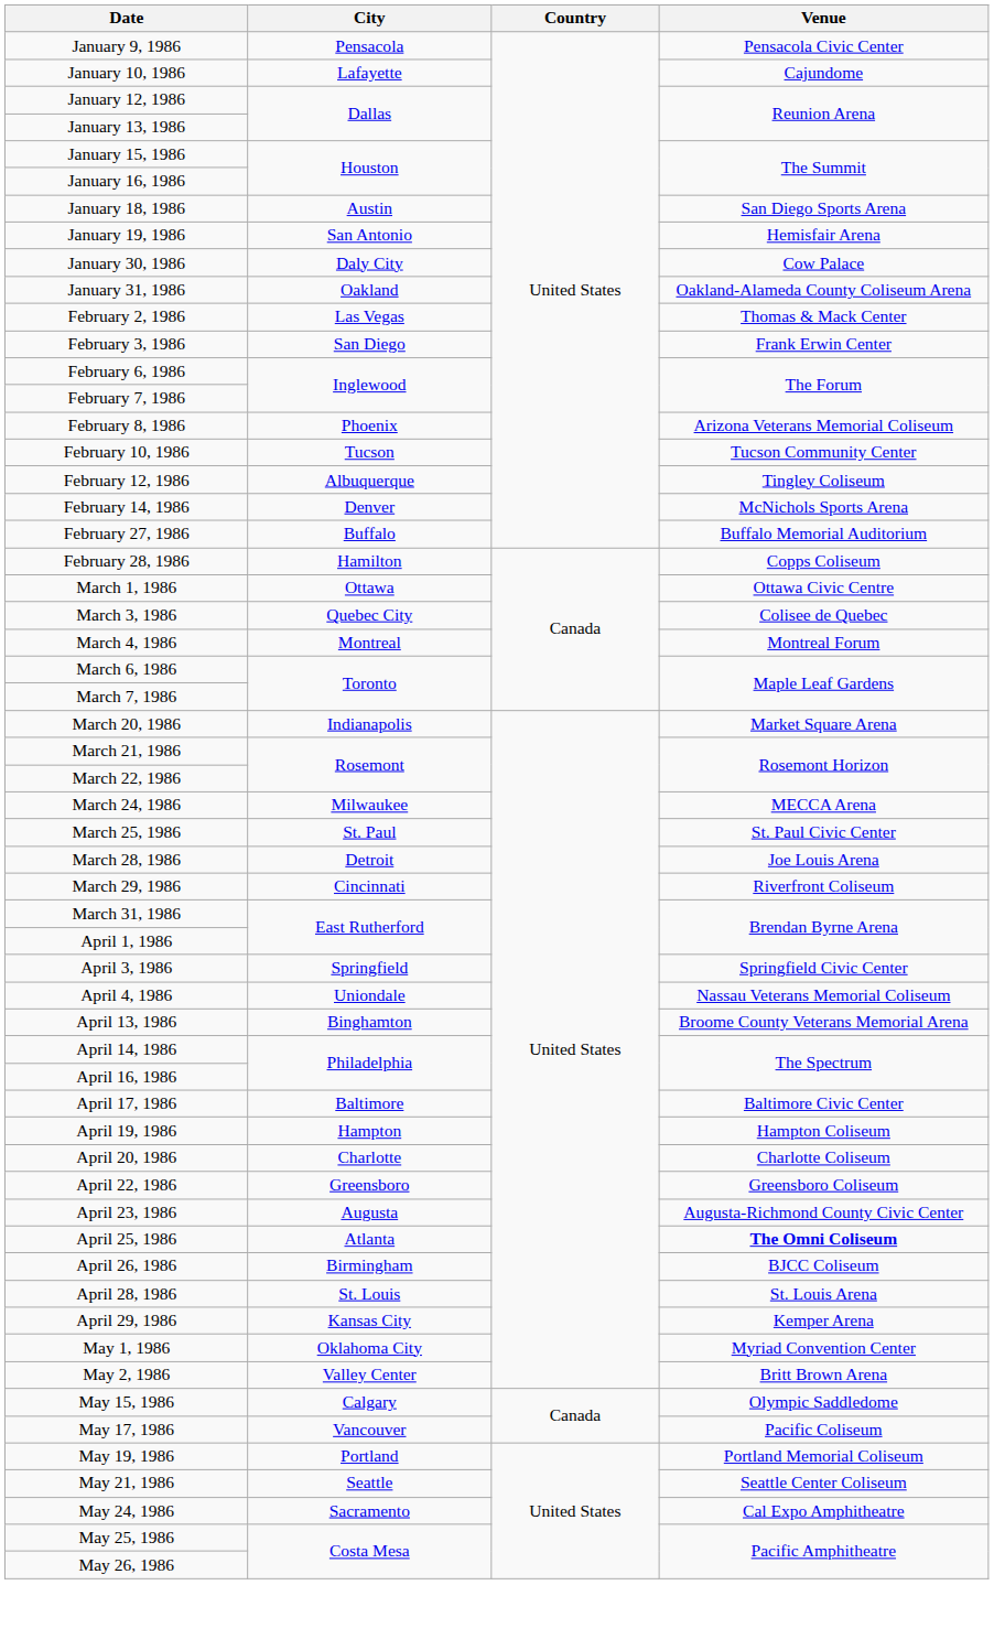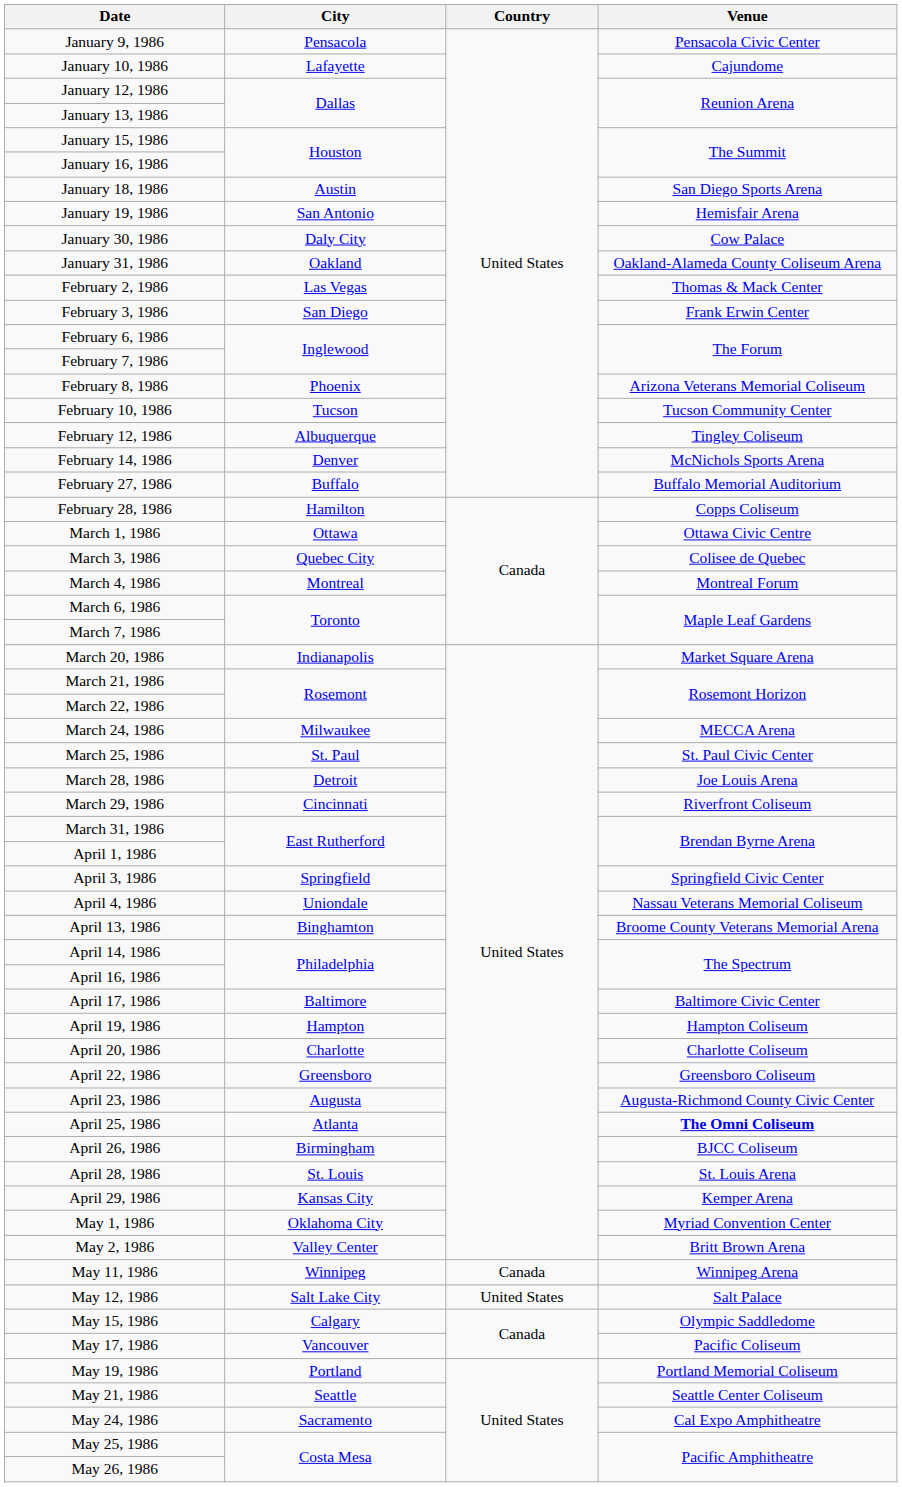 <table class="wikitable" style="text-align:center;">
 <tr>
 <th style="width:220px;">Date</th>
 <th style="width:220px;">City</th>
 <th style="width:150px;">Country</th>
 <th style="width:300px;">Venue</th>
 </tr>
 <tr>
 <td>January 9, 1986</td>
 <td><a href='#'>Pensacola</a></td>
 <td rowspan="19">United States</td>
 <td><a href='#'>Pensacola Civic Center</a></td>
 </tr>
 <tr>
 <td>January 10, 1986</td>
 <td><a href='#'>Lafayette</a></td>
 <td><a href='#'>Cajundome</a></td>
 </tr>
 <tr>
 <td>January 12, 1986</td>
 <td rowspan="2"><a href='#'>Dallas</a></td>
 <td rowspan="2"><a href='#'>Reunion Arena</a></td>
 </tr>
 <tr>
 <td>January 13, 1986</td>
 </tr>
 <tr>
 <td>January 15, 1986</td>
 <td rowspan="2"><a href='#'>Houston</a></td>
 <td rowspan="2"><a href='#'>The Summit</a></td>
 </tr>
 <tr>
 <td>January 16, 1986</td>
 </tr>
 <tr>
 <td>January 18, 1986</td>
 <td><a href='#'>Austin</a></td>
 <td><a href='#'>San Diego Sports Arena</a></td>
 </tr>
 <tr>
 <td>January 19, 1986</td>
 <td><a href='#'>San Antonio</a></td>
 <td><a href='#'>Hemisfair Arena</a></td>
 </tr>
 <tr>
 <td>January 30, 1986</td>
 <td><a href='#'>Daly City</a></td>
 <td><a href='#'>Cow Palace</a></td>
 </tr>
 <tr>
 <td>January 31, 1986</td>
 <td><a href='#'>Oakland</a></td>
 <td><a href='#'>Oakland-Alameda County Coliseum Arena</a></td>
 </tr>
 <tr>
 <td>February 2, 1986</td>
 <td><a href='#'>Las Vegas</a></td>
 <td><a href='#'>Thomas & Mack Center</a></td>
 </tr>
 <tr>
 <td>February 3, 1986</td>
 <td><a href='#'>San Diego</a></td>
 <td><a href='#'>Frank Erwin Center</a></td>
 </tr>
 <tr>
 <td>February 6, 1986</td>
 <td rowspan="2"><a href='#'>Inglewood</a></td>
 <td rowspan="2"><a href='#'>The Forum</a></td>
 </tr>
 <tr>
 <td>February 7, 1986</td>
 </tr>
 <tr>
 <td>February 8, 1986</td>
 <td><a href='#'>Phoenix</a></td>
 <td><a href='#'>Arizona Veterans Memorial Coliseum</a></td>
 </tr>
 <tr>
 <td>February 10, 1986</td>
 <td><a href='#'>Tucson</a></td>
 <td><a href='#'>Tucson Community Center</a></td>
 </tr>
 <tr>
 <td>February 12, 1986</td>
 <td><a href='#'>Albuquerque</a></td>
 <td><a href='#'>Tingley Coliseum</a></td>
 </tr>
 <tr>
 <td>February 14, 1986</td>
 <td><a href='#'>Denver</a></td>
 <td><a href='#'>McNichols Sports Arena</a></td>
 </tr>
 <tr>
 <td>February 27, 1986</td>
 <td><a href='#'>Buffalo</a></td>
 <td><a href='#'>Buffalo Memorial Auditorium</a></td>
 </tr>
 <tr>
 <td>February 28, 1986</td>
 <td><a href='#'>Hamilton</a></td>
 <td rowspan="6">Canada</td>
 <td><a href='#'>Copps Coliseum</a></td>
 </tr>
 <tr>
 <td>March 1, 1986</td>
 <td><a href='#'>Ottawa</a></td>
 <td><a href='#'>Ottawa Civic Centre</a></td>
 </tr>
 <tr>
 <td>March 3, 1986</td>
 <td><a href='#'>Quebec City</a></td>
 <td><a href='#'>Colisee de Quebec</a></td>
 </tr>
 <tr>
 <td>March 4, 1986</td>
 <td><a href='#'>Montreal</a></td>
 <td><a href='#'>Montreal Forum</a></td>
 </tr>
 <tr>
 <td>March 6, 1986</td>
 <td rowspan="2"><a href='#'>Toronto</a></td>
 <td rowspan="2"><a href='#'>Maple Leaf Gardens</a></td>
 </tr>
 <tr>
 <td>March 7, 1986</td>
 </tr>
 <tr>
 <td>March 20, 1986</td>
 <td><a href='#'>Indianapolis</a></td>
 <td rowspan="25">United States</td>
 <td><a href='#'>Market Square Arena</a></td>
 </tr>
 <tr>
 <td>March 21, 1986</td>
 <td rowspan="2"><a href='#'>Rosemont</a></td>
 <td rowspan="2"><a href='#'>Rosemont Horizon</a></td>
 </tr>
 <tr>
 <td>March 22, 1986</td>
 </tr>
 <tr>
 <td>March 24, 1986</td>
 <td><a href='#'>Milwaukee</a></td>
 <td><a href='#'>MECCA Arena</a></td>
 </tr>
 <tr>
 <td>March 25, 1986</td>
 <td><a href='#'>St. Paul</a></td>
 <td><a href='#'>St. Paul Civic Center</a></td>
 </tr>
 <tr>
 <td>March 28, 1986</td>
 <td><a href='#'>Detroit</a></td>
 <td><a href='#'>Joe Louis Arena</a></td>
 </tr>
 <tr>
 <td>March 29, 1986</td>
 <td><a href='#'>Cincinnati</a></td>
 <td><a href='#'>Riverfront Coliseum</a></td>
 </tr>
 <tr>
 <td>March 31, 1986</td>
 <td rowspan="2"><a href='#'>East Rutherford</a></td>
 <td rowspan="2"><a href='#'>Brendan Byrne Arena</a></td>
 </tr>
 <tr>
 <td>April 1, 1986</td>
 </tr>
 <tr>
 <td>April 3, 1986</td>
 <td><a href='#'>Springfield</a></td>
 <td><a href='#'>Springfield Civic Center</a></td>
 </tr>
 <tr>
 <td>April 4, 1986</td>
 <td><a href='#'>Uniondale</a></td>
 <td><a href='#'>Nassau Veterans Memorial Coliseum</a></td>
 </tr>
 <tr>
 <td>April 13, 1986</td>
 <td><a href='#'>Binghamton</a></td>
 <td><a href='#'>Broome County Veterans Memorial Arena</a></td>
 </tr>
 <tr>
 <td>April 14, 1986</td>
 <td rowspan="2"><a href='#'>Philadelphia</a></td>
 <td rowspan="2"><a href='#'>The Spectrum</a></td>
 </tr>
 <tr>
 <td>April 16, 1986</td>
 </tr>
 <tr>
 <td>April 17, 1986</td>
 <td><a href='#'>Baltimore</a></td>
 <td><a href='#'>Baltimore Civic Center</a></td>
 </tr>
 <tr>
 <td>April 19, 1986</td>
 <td><a href='#'>Hampton</a></td>
 <td><a href='#'>Hampton Coliseum</a></td>
 </tr>
 <tr>
 <td>April 20, 1986</td>
 <td><a href='#'>Charlotte</a></td>
 <td><a href='#'>Charlotte Coliseum</a></td>
 </tr>
 <tr>
 <td>April 22, 1986</td>
 <td><a href='#'>Greensboro</a></td>
 <td><a href='#'>Greensboro Coliseum</a></td>
 </tr>
 <tr>
 <td>April 23, 1986</td>
 <td><a href='#'>Augusta</a></td>
 <td><a href='#'>Augusta-Richmond County Civic Center</a></td>
 </tr>
 <tr>
 <td>April 25, 1986</td>
 <td><a href='#'>Atlanta</a></td>
 <td><strong><a href='#'>The Omni Coliseum</a></strong></td>
 </tr>
 <tr>
 <td>April 26, 1986</td>
 <td><a href='#'>Birmingham</a></td>
 <td><a href='#'>BJCC Coliseum</a></td>
 </tr>
 <tr>
 <td>April 28, 1986</td>
 <td><a href='#'>St. Louis</a></td>
 <td><a href='#'>St. Louis Arena</a></td>
 </tr>
 <tr>
 <td>April 29, 1986</td>
 <td><a href='#'>Kansas City</a></td>
 <td><a href='#'>Kemper Arena</a></td>
 </tr>
 <tr>
 <td>May 1, 1986</td>
 <td><a href='#'>Oklahoma City</a></td>
 <td><a href='#'>Myriad Convention Center</a></td>
 </tr>
 <tr>
 <td>May 2, 1986</td>
 <td><a href='#'>Valley Center</a></td>
 <td><a href='#'>Britt Brown Arena</a></td>
 </tr>
 <tr>
+<td>May 11, 1986</td>
+<td><a href='#'>Winnipeg</a></td>
+<td>Canada</td>
+<td><a href='#'>Winnipeg Arena</a></td>
+</tr>
+<tr>
+<td>May 12, 1986</td>
+<td><a href='#'>Salt Lake City</a></td>
+<td>United States</td>
+<td><a href='#'>Salt Palace</a></td>
+</tr>
+<tr>
 <td>May 15, 1986</td>
 <td><a href='#'>Calgary</a></td>
 <td rowspan="2">Canada</td>
 <td><a href='#'>Olympic Saddledome</a></td>
 </tr>
 <tr>
 <td>May 17, 1986</td>
 <td><a href='#'>Vancouver</a></td>
 <td><a href='#'>Pacific Coliseum</a></td>
 </tr>
 <tr>
 <td>May 19, 1986</td>
 <td><a href='#'>Portland</a></td>
 <td rowspan="5">United States</td>
 <td><a href='#'>Portland Memorial Coliseum</a></td>
 </tr>
 <tr>
 <td>May 21, 1986</td>
 <td><a href='#'>Seattle</a></td>
 <td><a href='#'>Seattle Center Coliseum</a></td>
 </tr>
 <tr>
 <td>May 24, 1986</td>
 <td><a href='#'>Sacramento</a></td>
 <td><a href='#'>Cal Expo Amphitheatre</a></td>
 </tr>
 <tr>
 <td>May 25, 1986</td>
 <td rowspan="2"><a href='#'>Costa Mesa</a></td>
 <td rowspan="2"><a href='#'>Pacific Amphitheatre</a></td>
 </tr>
 <tr>
 <td>May 26, 1986</td>
 </tr>
 </table>
